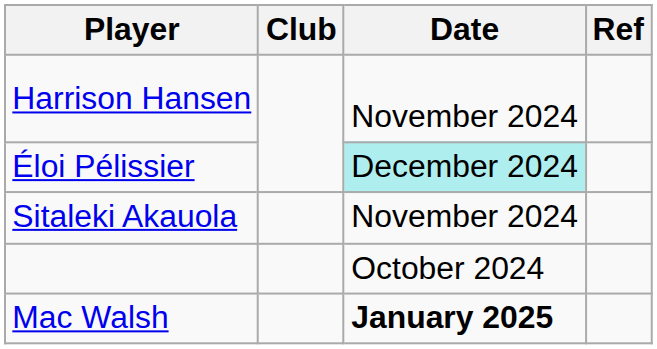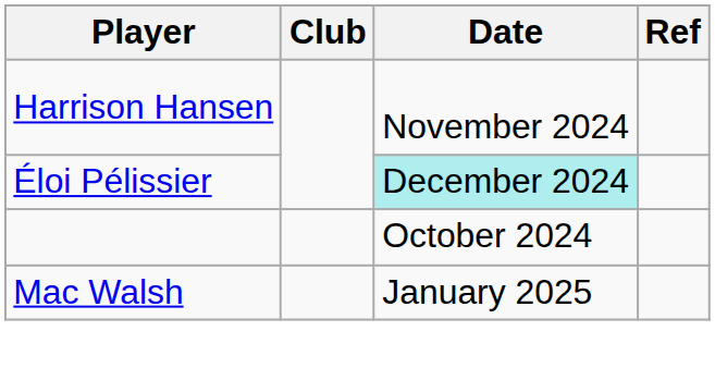 <table class="wikitable">
 <tr>
 <th>Player</th>
 <th>Club</th>
 <th>Date</th>
 <th>Ref</th>
 </tr>
 <tr>
 <td> <a href='#'>Harrison Hansen</a></td>
 <td rowspan=2> </td>
 <td><br>November 2024</td>
 <td></td>
 </tr>
 <tr>
 <td> <a href='#'>Éloi Pélissier</a></td>
 <td style="background: paleturquoise;">December 2024</td>
 <td></td>
 </tr>
 <tr>
-<td> <a href='#'>Sitaleki Akauola</a></td>
-<td> </td>
-<td>November 2024</td>
-<td></td>
-</tr>
-<tr>
 <td></td>
 <td> </td>
 <td>October 2024</td>
 <td></td>
 </tr>
 <tr>
 <td> <a href='#'>Mac Walsh</a></td>
 <td> </td>
-<td><strong>January 2025</strong></td>
+<td>January 2025</td>
 <td></td>
 </tr>
 </table>
